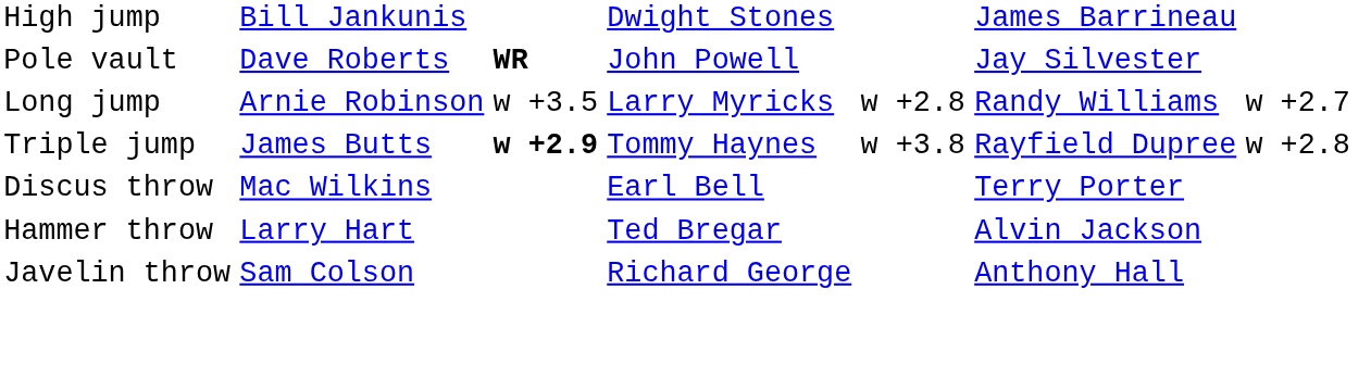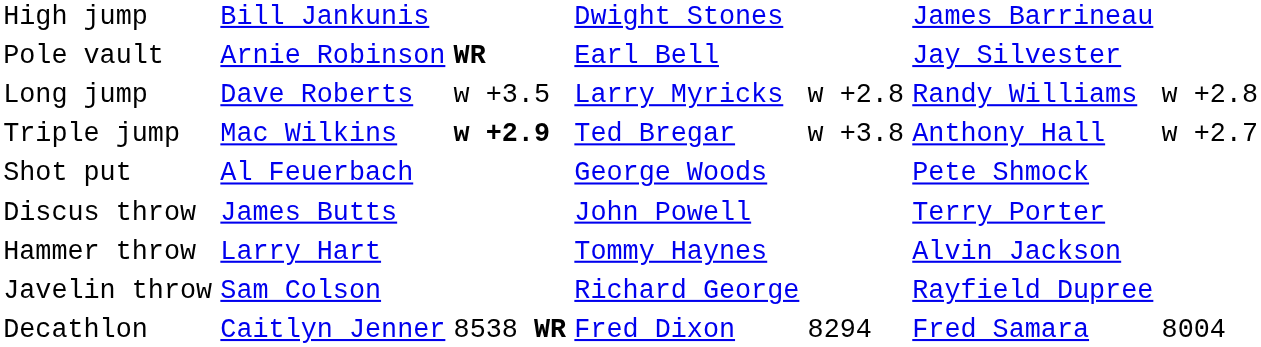 <table>
 <tr>
 <td>High jump</td>
 <td><a href='#'>Bill Jankunis</a></td>
 <td></td>
 <td><a href='#'>Dwight Stones</a></td>
 <td></td>
 <td><a href='#'>James Barrineau</a></td>
 <td></td>
 </tr>
 <tr>
 <td>Pole vault</td>
-<td><a href='#'>Dave Roberts</a></td>
+<td><a href='#'>Arnie Robinson</a></td>
 <td> <strong>WR</strong></td>
-<td><a href='#'>John Powell</a></td>
+<td><a href='#'>Earl Bell</a></td>
 <td></td>
 <td><a href='#'>Jay Silvester</a></td>
 <td></td>
 </tr>
 <tr>
 <td>Long jump</td>
-<td><a href='#'>Arnie Robinson</a></td>
+<td><a href='#'>Dave Roberts</a></td>
 <td>w +3.5</td>
 <td><a href='#'>Larry Myricks</a></td>
 <td>w +2.8</td>
 <td><a href='#'>Randy Williams</a></td>
+<td>w +2.8</td>
+</tr>
+<tr>
+<td>Triple jump</td>
+<td><a href='#'>Mac Wilkins</a></td>
+<td><strong>w +2.9</strong></td>
+<td><a href='#'>Ted Bregar</a></td>
+<td>w +3.8</td>
+<td><a href='#'>Anthony Hall</a></td>
 <td>w +2.7</td>
 </tr>
 <tr>
-<td>Triple jump</td>
-<td><a href='#'>James Butts</a></td>
-<td><strong>w +2.9</strong></td>
-<td><a href='#'>Tommy Haynes</a></td>
-<td>w +3.8</td>
-<td><a href='#'>Rayfield Dupree</a></td>
-<td>w +2.8</td>
+<td>Shot put</td>
+<td><a href='#'>Al Feuerbach</a></td>
+<td></td>
+<td><a href='#'>George Woods</a></td>
+<td></td>
+<td><a href='#'>Pete Shmock</a></td>
+<td></td>
 </tr>
 <tr>
 <td>Discus throw</td>
-<td><a href='#'>Mac Wilkins</a></td>
+<td><a href='#'>James Butts</a></td>
 <td></td>
-<td><a href='#'>Earl Bell</a></td>
+<td><a href='#'>John Powell</a></td>
 <td></td>
 <td><a href='#'>Terry Porter</a></td>
 <td></td>
 </tr>
 <tr>
 <td>Hammer throw</td>
 <td><a href='#'>Larry Hart</a></td>
 <td></td>
-<td><a href='#'>Ted Bregar</a></td>
+<td><a href='#'>Tommy Haynes</a></td>
 <td></td>
 <td><a href='#'>Alvin Jackson</a></td>
 <td></td>
 </tr>
 <tr>
 <td>Javelin throw</td>
 <td><a href='#'>Sam Colson</a></td>
 <td></td>
 <td><a href='#'>Richard George</a></td>
 <td></td>
-<td><a href='#'>Anthony Hall</a></td>
+<td><a href='#'>Rayfield Dupree</a></td>
 <td></td>
 </tr>
+<tr>
+<td>Decathlon</td>
+<td><a href='#'>Caitlyn Jenner</a></td>
+<td>8538 <strong>WR</strong></td>
+<td><a href='#'>Fred Dixon</a></td>
+<td>8294</td>
+<td><a href='#'>Fred Samara</a></td>
+<td>8004</td>
+</tr>
 </table>
